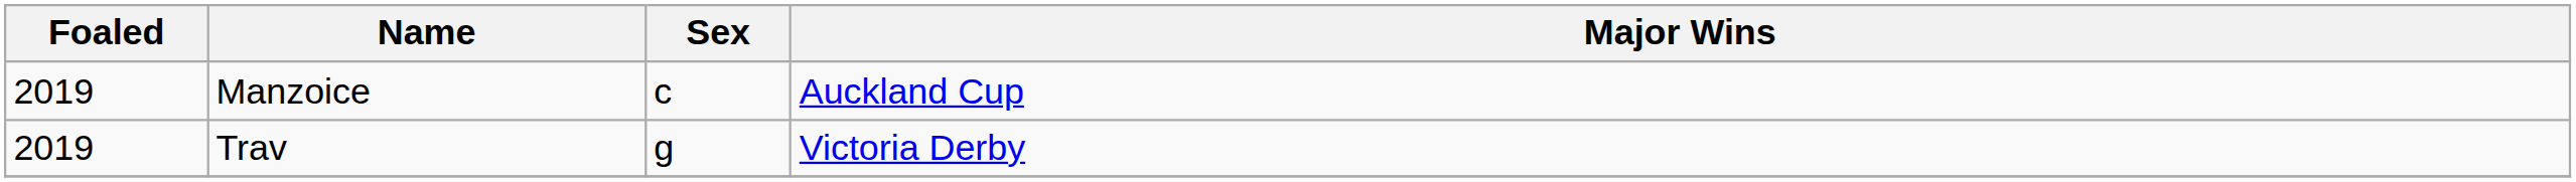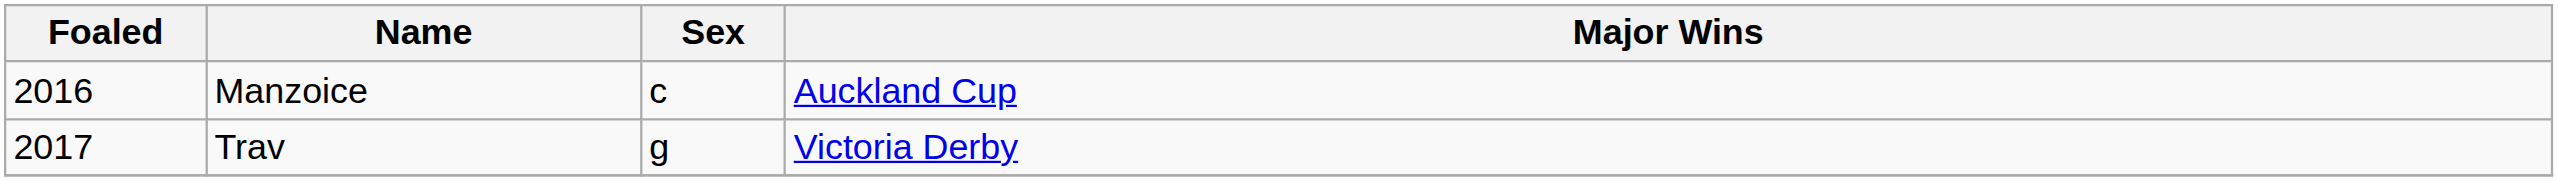 <table class = "wikitable sortable" style="width:90%">
 <tr bgcolor="#eeeeee">
 <th width="35px"><strong>Foaled</strong></th>
 <th width="120px"><strong>Name</strong></th>
 <th width="35px"><strong>Sex</strong></th>
 <th width="510px"><strong>Major Wins</strong></th>
 </tr>
 <tr>
-<td>2019</td>
+<td>2016</td>
 <td>Manzoice</td>
 <td>c</td>
 <td><a href='#'>Auckland Cup</a></td>
 </tr>
 <tr>
-<td>2019</td>
+<td>2017</td>
 <td>Trav</td>
 <td>g</td>
 <td><a href='#'>Victoria Derby</a></td>
 </tr>
 <tr>
 </tr>
 </table>
